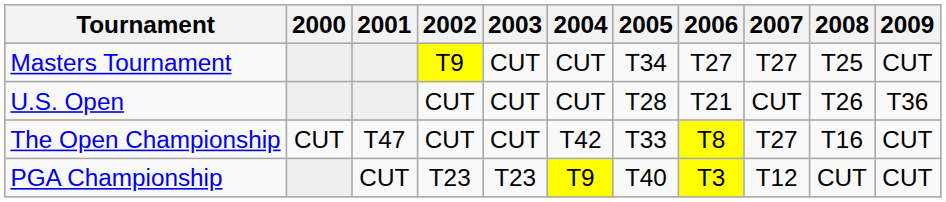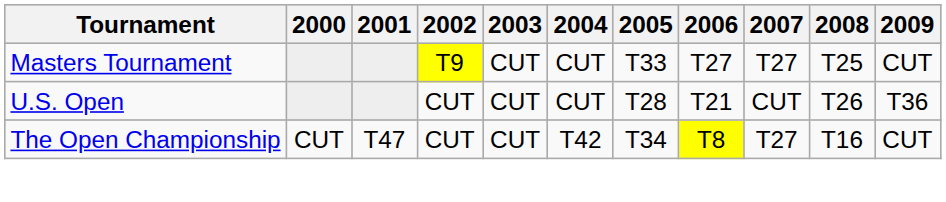 <table class="wikitable" style="font-size:95%;text-align:center;">
 <tr>
 <th>Tournament</th>
 <th>2000</th>
 <th>2001</th>
 <th>2002</th>
 <th>2003</th>
 <th>2004</th>
 <th>2005</th>
 <th>2006</th>
 <th>2007</th>
 <th>2008</th>
 <th>2009</th>
 </tr>
 <tr>
 <td align=left><a href='#'>Masters Tournament</a></td>
 <td style="background:#eeeeee;"></td>
 <td style="background:#eeeeee;"></td>
 <td style="background:yellow;">T9</td>
 <td>CUT</td>
 <td>CUT</td>
-<td>T34</td>
+<td>T33</td>
 <td>T27</td>
 <td>T27</td>
 <td>T25</td>
 <td>CUT</td>
 </tr>
 <tr>
 <td align=left><a href='#'>U.S. Open</a></td>
 <td style="background:#eeeeee;"></td>
 <td style="background:#eeeeee;"></td>
 <td>CUT</td>
 <td>CUT</td>
 <td>CUT</td>
 <td>T28</td>
 <td>T21</td>
 <td>CUT</td>
 <td>T26</td>
 <td>T36</td>
 </tr>
 <tr>
 <td align=left><a href='#'>The Open Championship</a></td>
 <td>CUT</td>
 <td>T47</td>
 <td>CUT</td>
 <td>CUT</td>
 <td>T42</td>
-<td>T33</td>
+<td>T34</td>
 <td style="background:yellow;">T8</td>
 <td>T27</td>
 <td>T16</td>
 <td>CUT</td>
 </tr>
-<tr>
-<td align=left><a href='#'>PGA Championship</a></td>
-<td style="background:#eeeeee;"></td>
-<td>CUT</td>
-<td>T23</td>
-<td>T23</td>
-<td style="background:yellow;">T9</td>
-<td>T40</td>
-<td style="background:yellow;">T3</td>
-<td>T12</td>
-<td>CUT</td>
-<td>CUT</td>
-</tr>
 </table>
